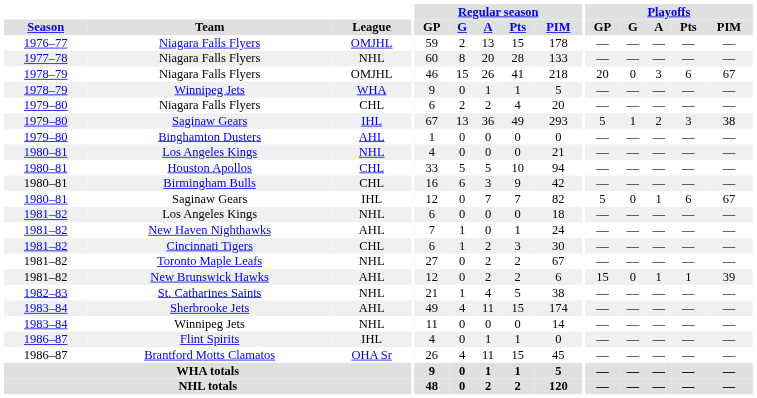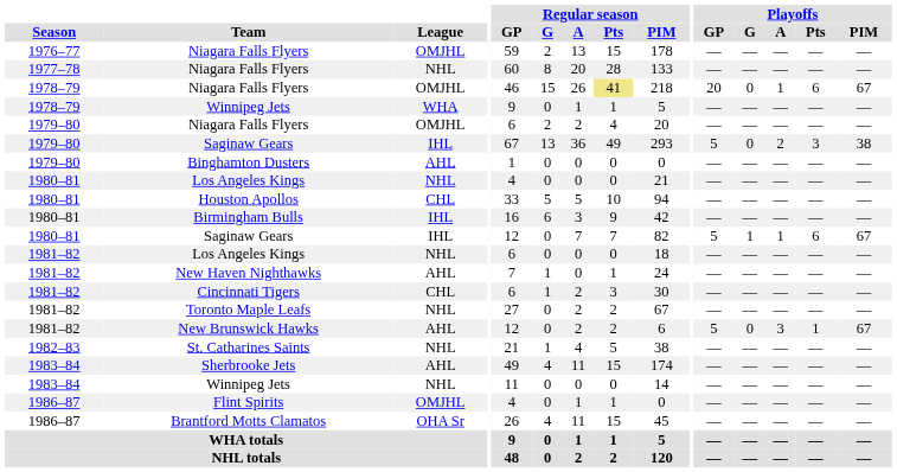 <table border="0" cellpadding="1" cellspacing="0" style="text-align:center; width:60em">
 <tr bgcolor="#e0e0e0">
 <th colspan="3" bgcolor="#ffffff"></th>
 <th rowspan="100" bgcolor="#ffffff"></th>
 <th colspan="5"><a href='#'>Regular season</a></th>
 <th rowspan="100" bgcolor="#ffffff"></th>
 <th colspan="5"><a href='#'>Playoffs</a></th>
 </tr>
 <tr bgcolor="#e0e0e0">
 <th><a href='#'>Season</a></th>
 <th>Team</th>
 <th>League</th>
 <th>GP</th>
 <th><a href='#'>G</a></th>
 <th><a href='#'>A</a></th>
 <th><a href='#'>Pts</a></th>
 <th><a href='#'>PIM</a></th>
 <th>GP</th>
 <th>G</th>
 <th>A</th>
 <th>Pts</th>
 <th>PIM</th>
 </tr>
 <tr>
 <td><a href='#'>1976–77</a></td>
 <td><a href='#'>Niagara Falls Flyers</a></td>
 <td><a href='#'>OMJHL</a></td>
 <td>59</td>
 <td>2</td>
 <td>13</td>
 <td>15</td>
 <td>178</td>
 <td>—</td>
 <td>—</td>
 <td>—</td>
 <td>—</td>
 <td>—</td>
 </tr>
 <tr bgcolor="#f0f0f0">
 <td><a href='#'>1977–78</a></td>
 <td>Niagara Falls Flyers</td>
 <td>NHL</td>
 <td>60</td>
 <td>8</td>
 <td>20</td>
 <td>28</td>
 <td>133</td>
 <td>—</td>
 <td>—</td>
 <td>—</td>
 <td>—</td>
 <td>—</td>
 </tr>
 <tr>
 <td><a href='#'>1978–79</a></td>
 <td>Niagara Falls Flyers</td>
 <td>OMJHL</td>
 <td>46</td>
 <td>15</td>
 <td>26</td>
-<td>41</td>
+<td style="background: khaki;">41</td>
 <td>218</td>
 <td>20</td>
 <td>0</td>
-<td>3</td>
+<td>1</td>
 <td>6</td>
 <td>67</td>
 </tr>
 <tr bgcolor="#f0f0f0">
 <td><a href='#'>1978–79</a></td>
 <td><a href='#'>Winnipeg Jets</a></td>
 <td><a href='#'>WHA</a></td>
 <td>9</td>
 <td>0</td>
 <td>1</td>
 <td>1</td>
 <td>5</td>
 <td>—</td>
 <td>—</td>
 <td>—</td>
 <td>—</td>
 <td>—</td>
 </tr>
 <tr>
 <td><a href='#'>1979–80</a></td>
 <td>Niagara Falls Flyers</td>
-<td>CHL</td>
+<td>OMJHL</td>
 <td>6</td>
 <td>2</td>
 <td>2</td>
 <td>4</td>
 <td>20</td>
 <td>—</td>
 <td>—</td>
 <td>—</td>
 <td>—</td>
 <td>—</td>
 </tr>
 <tr bgcolor="#f0f0f0">
 <td><a href='#'>1979–80</a></td>
 <td><a href='#'>Saginaw Gears</a></td>
 <td><a href='#'>IHL</a></td>
 <td>67</td>
 <td>13</td>
 <td>36</td>
 <td>49</td>
 <td>293</td>
 <td>5</td>
-<td>1</td>
+<td>0</td>
 <td>2</td>
 <td>3</td>
 <td>38</td>
 </tr>
 <tr>
 <td><a href='#'>1979–80</a></td>
 <td><a href='#'>Binghamton Dusters</a></td>
 <td><a href='#'>AHL</a></td>
 <td>1</td>
 <td>0</td>
 <td>0</td>
 <td>0</td>
 <td>0</td>
 <td>—</td>
 <td>—</td>
 <td>—</td>
 <td>—</td>
 <td>—</td>
 </tr>
 <tr bgcolor="#f0f0f0">
 <td><a href='#'>1980–81</a></td>
 <td><a href='#'>Los Angeles Kings</a></td>
 <td><a href='#'>NHL</a></td>
 <td>4</td>
 <td>0</td>
 <td>0</td>
 <td>0</td>
 <td>21</td>
 <td>—</td>
 <td>—</td>
 <td>—</td>
 <td>—</td>
 <td>—</td>
 </tr>
 <tr>
 <td><a href='#'>1980–81</a></td>
 <td><a href='#'>Houston Apollos</a></td>
 <td><a href='#'>CHL</a></td>
 <td>33</td>
 <td>5</td>
 <td>5</td>
 <td>10</td>
 <td>94</td>
 <td>—</td>
 <td>—</td>
 <td>—</td>
 <td>—</td>
 <td>—</td>
 </tr>
 <tr bgcolor="#f0f0f0">
 <td>1980–81</td>
 <td><a href='#'>Birmingham Bulls</a></td>
-<td>CHL</td>
+<td><a href='#'>IHL</a></td>
 <td>16</td>
 <td>6</td>
 <td>3</td>
 <td>9</td>
 <td>42</td>
 <td>—</td>
 <td>—</td>
 <td>—</td>
 <td>—</td>
 <td>—</td>
 </tr>
 <tr>
 <td><a href='#'>1980–81</a></td>
 <td>Saginaw Gears</td>
 <td>IHL</td>
 <td>12</td>
 <td>0</td>
 <td>7</td>
 <td>7</td>
 <td>82</td>
 <td>5</td>
-<td>0</td>
+<td>1</td>
 <td>1</td>
 <td>6</td>
 <td>67</td>
 </tr>
 <tr bgcolor="#f0f0f0">
 <td><a href='#'>1981–82</a></td>
 <td>Los Angeles Kings</td>
 <td>NHL</td>
 <td>6</td>
 <td>0</td>
 <td>0</td>
 <td>0</td>
 <td>18</td>
 <td>—</td>
 <td>—</td>
 <td>—</td>
 <td>—</td>
 <td>—</td>
 </tr>
 <tr>
 <td><a href='#'>1981–82</a></td>
 <td><a href='#'>New Haven Nighthawks</a></td>
 <td>AHL</td>
 <td>7</td>
 <td>1</td>
 <td>0</td>
 <td>1</td>
 <td>24</td>
 <td>—</td>
 <td>—</td>
 <td>—</td>
 <td>—</td>
 <td>—</td>
 </tr>
 <tr bgcolor="#f0f0f0">
 <td><a href='#'>1981–82</a></td>
 <td><a href='#'>Cincinnati Tigers</a></td>
 <td>CHL</td>
 <td>6</td>
 <td>1</td>
 <td>2</td>
 <td>3</td>
 <td>30</td>
 <td>—</td>
 <td>—</td>
 <td>—</td>
 <td>—</td>
 <td>—</td>
 </tr>
 <tr>
 <td>1981–82</td>
 <td><a href='#'>Toronto Maple Leafs</a></td>
 <td>NHL</td>
 <td>27</td>
 <td>0</td>
 <td>2</td>
 <td>2</td>
 <td>67</td>
 <td>—</td>
 <td>—</td>
 <td>—</td>
 <td>—</td>
 <td>—</td>
 </tr>
 <tr bgcolor="#f0f0f0">
 <td>1981–82</td>
 <td><a href='#'>New Brunswick Hawks</a></td>
 <td>AHL</td>
 <td>12</td>
 <td>0</td>
 <td>2</td>
 <td>2</td>
 <td>6</td>
-<td>15</td>
+<td>5</td>
 <td>0</td>
+<td>3</td>
 <td>1</td>
-<td>1</td>
-<td>39</td>
+<td>67</td>
 </tr>
 <tr>
 <td><a href='#'>1982–83</a></td>
 <td><a href='#'>St. Catharines Saints</a></td>
 <td>NHL</td>
 <td>21</td>
 <td>1</td>
 <td>4</td>
 <td>5</td>
 <td>38</td>
 <td>—</td>
 <td>—</td>
 <td>—</td>
 <td>—</td>
 <td>—</td>
 </tr>
 <tr bgcolor="#f0f0f0">
 <td><a href='#'>1983–84</a></td>
 <td><a href='#'>Sherbrooke Jets</a></td>
 <td>AHL</td>
 <td>49</td>
 <td>4</td>
 <td>11</td>
 <td>15</td>
 <td>174</td>
 <td>—</td>
 <td>—</td>
 <td>—</td>
 <td>—</td>
 <td>—</td>
 </tr>
 <tr>
 <td><a href='#'>1983–84</a></td>
 <td>Winnipeg Jets</td>
 <td>NHL</td>
 <td>11</td>
 <td>0</td>
 <td>0</td>
 <td>0</td>
 <td>14</td>
 <td>—</td>
 <td>—</td>
 <td>—</td>
 <td>—</td>
 <td>—</td>
 </tr>
 <tr bgcolor="#f0f0f0">
 <td><a href='#'>1986–87</a></td>
 <td><a href='#'>Flint Spirits</a></td>
-<td>IHL</td>
+<td><a href='#'>OMJHL</a></td>
 <td>4</td>
 <td>0</td>
 <td>1</td>
 <td>1</td>
 <td>0</td>
 <td>—</td>
 <td>—</td>
 <td>—</td>
 <td>—</td>
 <td>—</td>
 </tr>
 <tr>
 <td>1986–87</td>
 <td><a href='#'>Brantford Motts Clamatos</a></td>
 <td><a href='#'>OHA Sr</a></td>
 <td>26</td>
 <td>4</td>
 <td>11</td>
 <td>15</td>
 <td>45</td>
 <td>—</td>
 <td>—</td>
 <td>—</td>
 <td>—</td>
 <td>—</td>
 </tr>
 <tr bgcolor="#e0e0e0">
 <th colspan="3">WHA totals</th>
 <th>9</th>
 <th>0</th>
 <th>1</th>
 <th>1</th>
 <th>5</th>
 <th>—</th>
 <th>—</th>
 <th>—</th>
 <th>—</th>
 <th>—</th>
 </tr>
 <tr bgcolor="#e0e0e0">
 <th colspan="3">NHL totals</th>
 <th>48</th>
 <th>0</th>
 <th>2</th>
 <th>2</th>
 <th>120</th>
 <th>—</th>
 <th>—</th>
 <th>—</th>
 <th>—</th>
 <th>—</th>
 </tr>
 </table>
